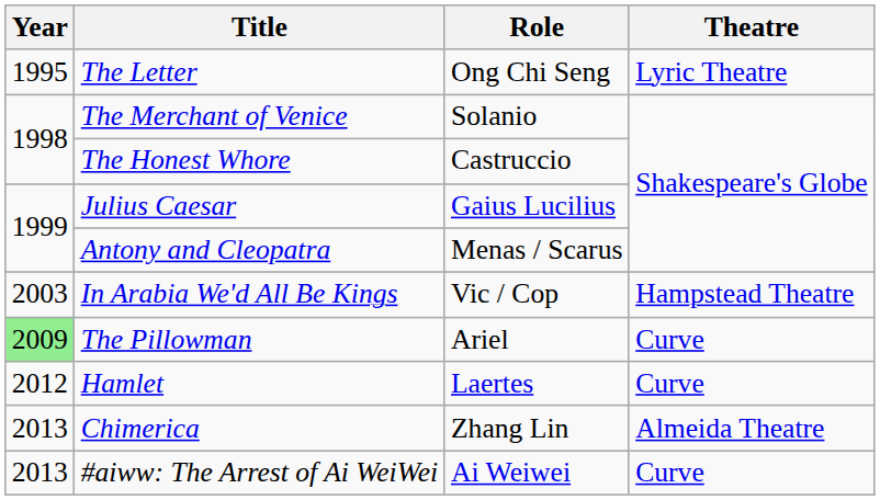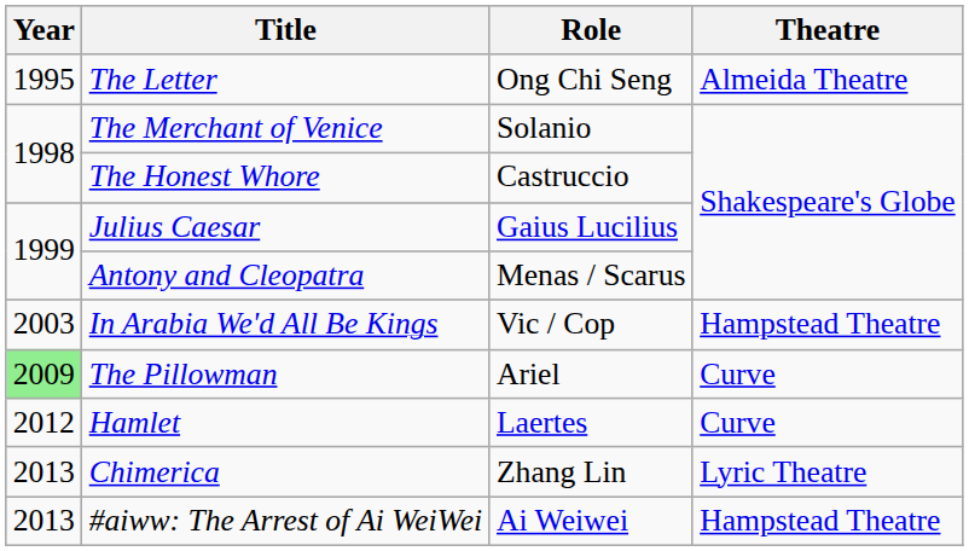 <table class="wikitable sortable">
 <tr>
 <th>Year</th>
 <th>Title</th>
 <th>Role</th>
 <th>Theatre</th>
 </tr>
 <tr>
 <td>1995</td>
 <td><em><a href='#'>The Letter</a></em></td>
 <td>Ong Chi Seng</td>
-<td><a href='#'>Lyric Theatre</a></td>
+<td><a href='#'>Almeida Theatre</a></td>
 </tr>
 <tr>
 <td rowspan="2">1998</td>
 <td><em><a href='#'>The Merchant of Venice</a></em></td>
 <td>Solanio</td>
 <td rowspan="4"><a href='#'>Shakespeare's Globe</a></td>
 </tr>
 <tr>
 <td><em><a href='#'>The Honest Whore</a></em></td>
 <td>Castruccio</td>
 </tr>
 <tr>
 <td rowspan="2">1999</td>
 <td><em><a href='#'>Julius Caesar</a></em></td>
 <td><a href='#'>Gaius Lucilius</a></td>
 </tr>
 <tr>
 <td><em><a href='#'>Antony and Cleopatra</a></em></td>
 <td>Menas / Scarus</td>
 </tr>
 <tr>
 <td>2003</td>
 <td><em><a href='#'>In Arabia We'd All Be Kings</a></em></td>
 <td>Vic / Cop</td>
 <td><a href='#'>Hampstead Theatre</a></td>
 </tr>
 <tr>
 <td style="background: lightgreen;">2009</td>
 <td><em><a href='#'>The Pillowman</a></em></td>
 <td>Ariel</td>
 <td><a href='#'>Curve</a></td>
 </tr>
 <tr>
 <td>2012</td>
 <td><em><a href='#'>Hamlet</a></em></td>
 <td><a href='#'>Laertes</a></td>
 <td><a href='#'>Curve</a></td>
 </tr>
 <tr>
 <td>2013</td>
 <td><em><a href='#'>Chimerica</a></em></td>
 <td>Zhang Lin</td>
-<td><a href='#'>Almeida Theatre</a></td>
+<td><a href='#'>Lyric Theatre</a></td>
 </tr>
 <tr>
 <td>2013</td>
 <td><em>#aiww: The Arrest of Ai WeiWei</em></td>
 <td><a href='#'>Ai Weiwei</a></td>
-<td><a href='#'>Curve</a></td>
+<td><a href='#'>Hampstead Theatre</a></td>
 </tr>
 </table>
